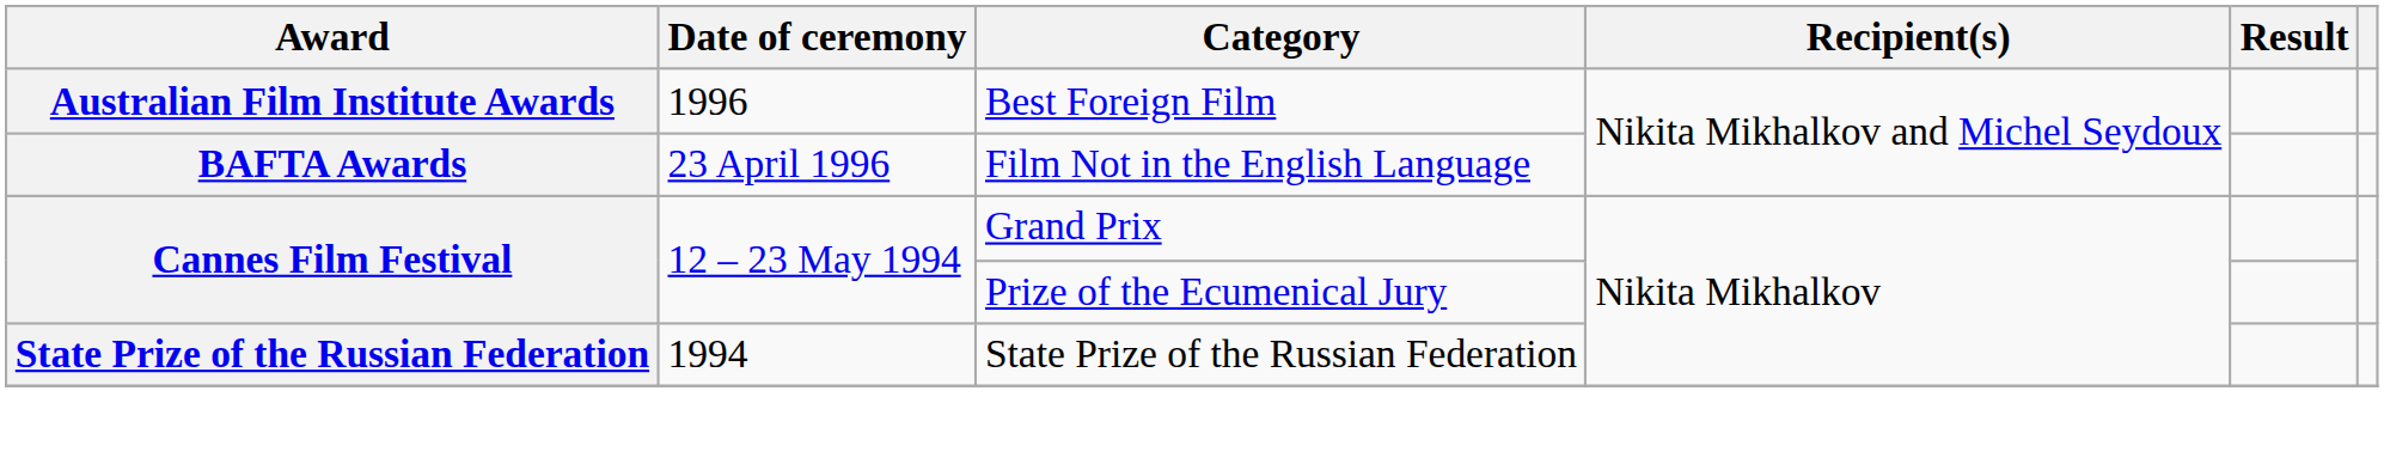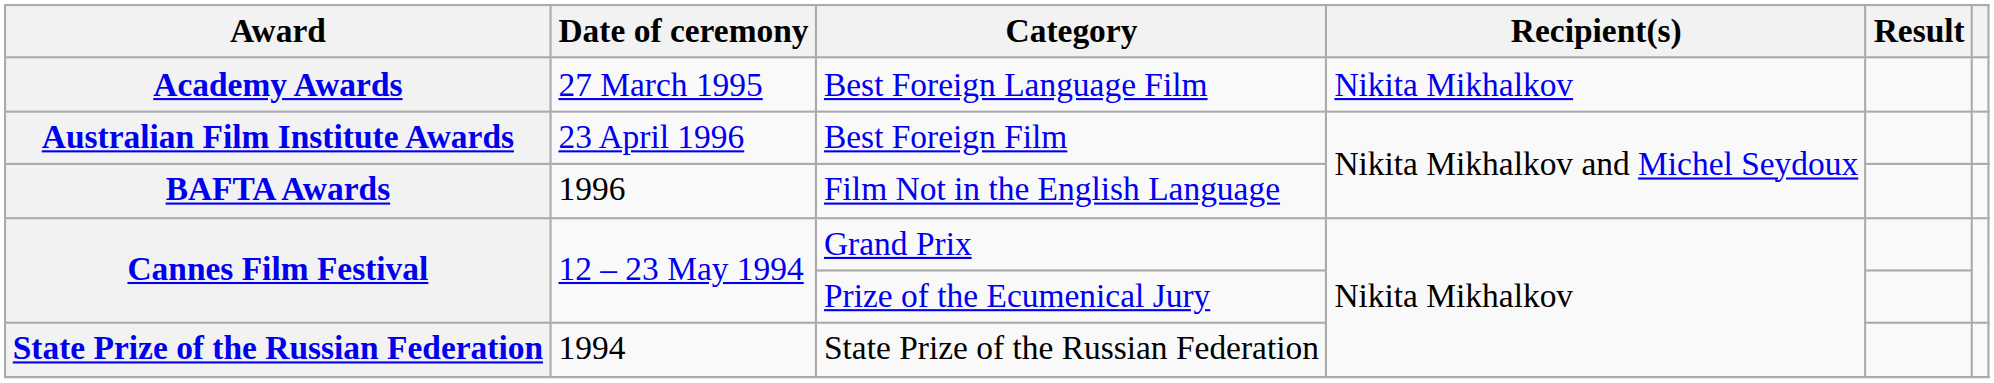 <table class="wikitable plainrowheaders sortable">
 <tr>
 <th scope="col">Award</th>
 <th scope="col">Date of ceremony</th>
 <th scope="col">Category</th>
 <th scope="col">Recipient(s)</th>
 <th scope="col">Result</th>
 <th scope="col" class="unsortable"></th>
 </tr>
 <tr>
+<th scope="row"><a href='#'>Academy Awards</a></th>
+<td><a href='#'>27 March 1995</a></td>
+<td><a href='#'>Best Foreign Language Film</a></td>
+<td><a href='#'>Nikita Mikhalkov</a></td>
+<td></td>
+<td rowspan="1"></td>
+</tr>
+<tr>
 <th scope="row"><a href='#'>Australian Film Institute Awards</a></th>
-<td>1996</td>
+<td><a href='#'>23 April 1996</a></td>
 <td><a href='#'>Best Foreign Film</a></td>
 <td rowspan="2">Nikita Mikhalkov and <a href='#'>Michel Seydoux</a></td>
 <td></td>
 <td rowspan="1"></td>
 </tr>
 <tr>
 <th scope="row"><a href='#'>BAFTA Awards</a></th>
-<td><a href='#'>23 April 1996</a></td>
+<td>1996</td>
 <td><a href='#'>Film Not in the English Language</a></td>
 <td></td>
 <td rowspan="1"></td>
 </tr>
 <tr>
 <th scope="row" rowspan=2><a href='#'>Cannes Film Festival</a></th>
 <td rowspan="2"><a href='#'>12 – 23 May 1994</a></td>
 <td><a href='#'>Grand Prix</a></td>
 <td rowspan="3">Nikita Mikhalkov</td>
 <td></td>
 <td rowspan="2"></td>
 </tr>
 <tr>
 <td><a href='#'>Prize of the Ecumenical Jury</a></td>
 <td></td>
 </tr>
 <tr>
 <th scope="row"><a href='#'>State Prize of the Russian Federation</a></th>
 <td>1994</td>
 <td>State Prize of the Russian Federation</td>
 <td></td>
 <td rowspan="1"></td>
 </tr>
 <tr>
 </tr>
 </table>
